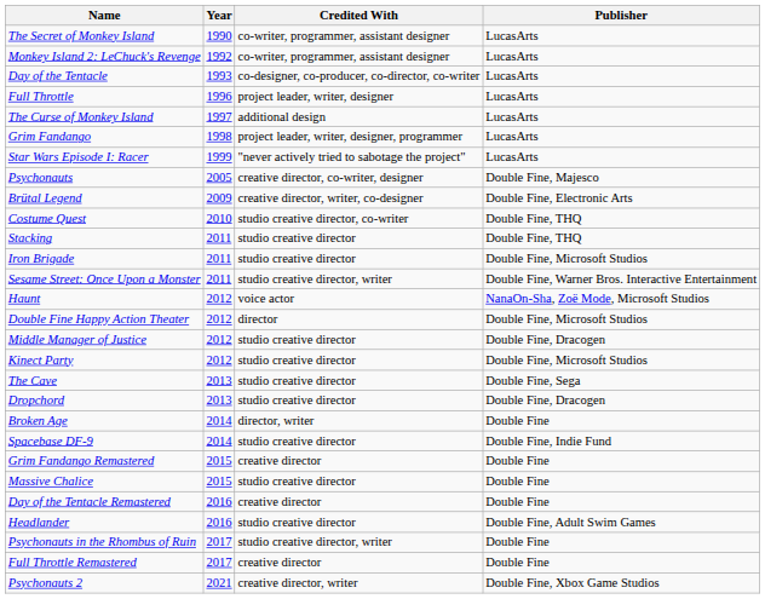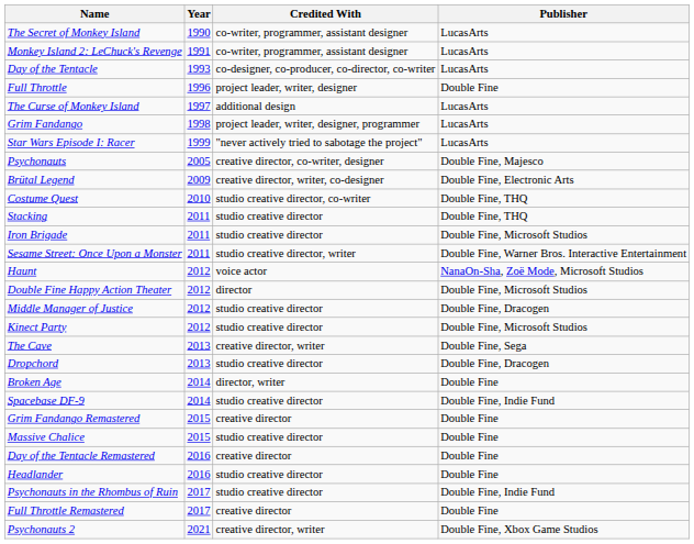 <table class="wikitable sortable" border="1">
 <tr>
 <th scope="col">Name</th>
 <th scope="col">Year</th>
 <th scope="col">Credited With</th>
 <th scope="col">Publisher</th>
 </tr>
 <tr>
 <td><em><a href='#'>The Secret of Monkey Island</a></em></td>
 <td><a href='#'>1990</a></td>
 <td>co-writer, programmer, assistant designer</td>
 <td>LucasArts</td>
 </tr>
 <tr>
 <td><em><a href='#'>Monkey Island 2: LeChuck's Revenge</a></em></td>
-<td><a href='#'>1992</a></td>
+<td><a href='#'>1991</a></td>
 <td>co-writer, programmer, assistant designer</td>
 <td>LucasArts</td>
 </tr>
 <tr>
 <td><em><a href='#'>Day of the Tentacle</a></em></td>
 <td><a href='#'>1993</a></td>
 <td>co-designer, co-producer, co-director, co-writer</td>
 <td>LucasArts</td>
 </tr>
 <tr>
 <td><em><a href='#'>Full Throttle</a></em></td>
 <td><a href='#'>1996</a></td>
 <td>project leader, writer, designer</td>
-<td>LucasArts</td>
+<td>Double Fine</td>
 </tr>
 <tr>
 <td><em><a href='#'>The Curse of Monkey Island</a></em></td>
 <td><a href='#'>1997</a></td>
 <td>additional design</td>
 <td>LucasArts</td>
 </tr>
 <tr>
 <td><em><a href='#'>Grim Fandango</a></em></td>
 <td><a href='#'>1998</a></td>
 <td>project leader, writer, designer, programmer</td>
 <td>LucasArts</td>
 </tr>
 <tr>
 <td><em><a href='#'>Star Wars Episode I: Racer</a></em></td>
 <td><a href='#'>1999</a></td>
 <td>"never actively tried to sabotage the project"</td>
 <td>LucasArts</td>
 </tr>
 <tr>
 <td><em><a href='#'>Psychonauts</a></em></td>
 <td><a href='#'>2005</a></td>
 <td>creative director, co-writer, designer</td>
 <td>Double Fine, Majesco</td>
 </tr>
 <tr>
 <td><em><a href='#'>Brütal Legend</a></em></td>
 <td><a href='#'>2009</a></td>
 <td>creative director, writer, co-designer</td>
 <td>Double Fine, Electronic Arts</td>
 </tr>
 <tr>
 <td><em><a href='#'>Costume Quest</a></em></td>
 <td><a href='#'>2010</a></td>
 <td>studio creative director, co-writer</td>
 <td>Double Fine, THQ</td>
 </tr>
 <tr>
 <td><em><a href='#'>Stacking</a></em></td>
 <td><a href='#'>2011</a></td>
 <td>studio creative director</td>
 <td>Double Fine, THQ</td>
 </tr>
 <tr>
 <td><em><a href='#'>Iron Brigade</a></em></td>
 <td><a href='#'>2011</a></td>
 <td>studio creative director</td>
 <td>Double Fine, Microsoft Studios</td>
 </tr>
 <tr>
 <td><em><a href='#'>Sesame Street: Once Upon a Monster</a></em></td>
 <td><a href='#'>2011</a></td>
 <td>studio creative director, writer</td>
 <td>Double Fine, Warner Bros. Interactive Entertainment</td>
 </tr>
 <tr>
 <td><em><a href='#'>Haunt</a></em></td>
 <td><a href='#'>2012</a></td>
 <td>voice actor</td>
 <td><a href='#'>NanaOn-Sha</a>, <a href='#'>Zoë Mode</a>, Microsoft Studios</td>
 </tr>
 <tr>
 <td><em><a href='#'>Double Fine Happy Action Theater</a></em></td>
 <td><a href='#'>2012</a></td>
 <td>director</td>
 <td>Double Fine, Microsoft Studios</td>
 </tr>
 <tr>
 <td><em><a href='#'>Middle Manager of Justice</a></em></td>
 <td><a href='#'>2012</a></td>
 <td>studio creative director</td>
 <td>Double Fine, Dracogen</td>
 </tr>
 <tr>
 <td><em><a href='#'>Kinect Party</a></em></td>
 <td><a href='#'>2012</a></td>
 <td>studio creative director</td>
 <td>Double Fine, Microsoft Studios</td>
 </tr>
 <tr>
 <td><em><a href='#'>The Cave</a></em></td>
 <td><a href='#'>2013</a></td>
-<td>studio creative director</td>
+<td>creative director, writer</td>
 <td>Double Fine, Sega</td>
 </tr>
 <tr>
 <td><em><a href='#'>Dropchord</a></em></td>
 <td><a href='#'>2013</a></td>
 <td>studio creative director</td>
 <td>Double Fine, Dracogen</td>
 </tr>
 <tr>
 <td><em><a href='#'>Broken Age</a></em></td>
 <td><a href='#'>2014</a></td>
 <td>director, writer</td>
 <td>Double Fine</td>
 </tr>
 <tr>
 <td><em><a href='#'>Spacebase DF-9</a></em></td>
 <td><a href='#'>2014</a></td>
 <td>studio creative director</td>
 <td>Double Fine, Indie Fund</td>
 </tr>
 <tr>
 <td><em><a href='#'>Grim Fandango Remastered</a></em></td>
 <td><a href='#'>2015</a></td>
 <td>creative director</td>
 <td>Double Fine</td>
 </tr>
 <tr>
 <td><em><a href='#'>Massive Chalice</a></em></td>
 <td><a href='#'>2015</a></td>
 <td>studio creative director</td>
 <td>Double Fine</td>
 </tr>
 <tr>
 <td><em><a href='#'>Day of the Tentacle Remastered</a></em></td>
 <td><a href='#'>2016</a></td>
 <td>creative director</td>
 <td>Double Fine</td>
 </tr>
 <tr>
 <td><em><a href='#'>Headlander</a></em></td>
 <td><a href='#'>2016</a></td>
 <td>studio creative director</td>
-<td>Double Fine, Adult Swim Games</td>
+<td>Double Fine</td>
 </tr>
 <tr>
 <td><em><a href='#'>Psychonauts in the Rhombus of Ruin</a></em></td>
 <td><a href='#'>2017</a></td>
-<td>studio creative director, writer</td>
-<td>Double Fine</td>
+<td>studio creative director</td>
+<td>Double Fine, Indie Fund</td>
 </tr>
 <tr>
 <td><em><a href='#'>Full Throttle Remastered</a></em></td>
 <td><a href='#'>2017</a></td>
 <td>creative director</td>
 <td>Double Fine</td>
 </tr>
 <tr>
 <td><em><a href='#'>Psychonauts 2</a></em></td>
 <td><a href='#'>2021</a></td>
 <td>creative director, writer</td>
 <td>Double Fine, Xbox Game Studios</td>
 </tr>
 </table>
